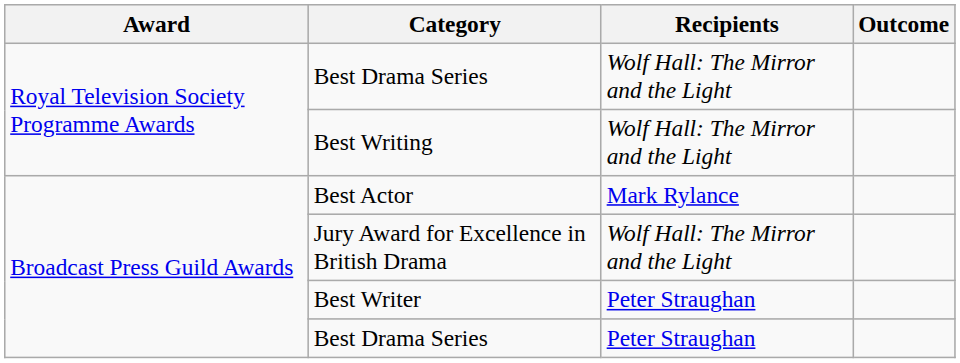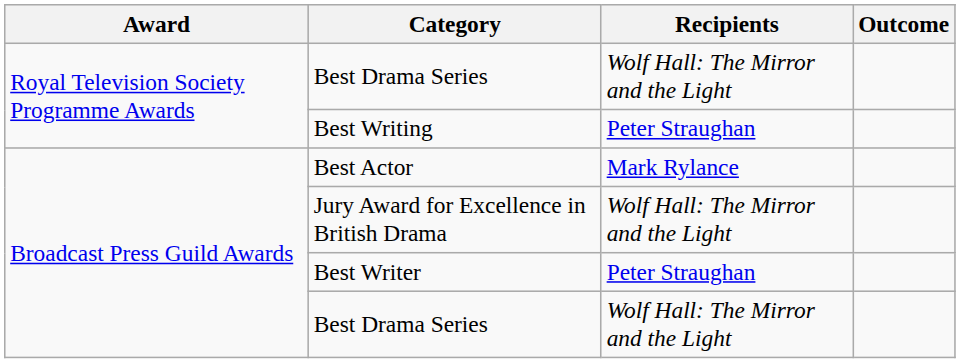 <table class="wikitable sortable" style="font-size:95%; width:99%;">
 <tr style="text-align:center;">
 <th>Award</th>
 <th>Category</th>
 <th>Recipients</th>
 <th>Outcome</th>
 </tr>
 <tr>
 <td rowspan="2"><a href='#'>Royal Television Society Programme Awards</a></td>
 <td>Best Drama Series</td>
 <td><em>Wolf Hall: The Mirror and the Light</em></td>
 <td></td>
 </tr>
 <tr>
 <td>Best Writing</td>
-<td><em>Wolf Hall: The Mirror and the Light</em></td>
+<td><a href='#'>Peter Straughan</a></td>
 <td></td>
 </tr>
 <tr>
 <td rowspan="4"><a href='#'>Broadcast Press Guild Awards</a></td>
 <td>Best Actor</td>
 <td><a href='#'>Mark Rylance</a></td>
 <td></td>
 </tr>
 <tr>
 <td>Jury Award for Excellence in British Drama</td>
 <td><em>Wolf Hall: The Mirror and the Light</em></td>
 <td></td>
 </tr>
 <tr>
 <td>Best Writer</td>
 <td><a href='#'>Peter Straughan</a></td>
 <td></td>
 </tr>
 <tr>
 <td>Best Drama Series</td>
-<td><a href='#'>Peter Straughan</a></td>
+<td><em>Wolf Hall: The Mirror and the Light</em></td>
 <td></td>
 </tr>
 </table>
